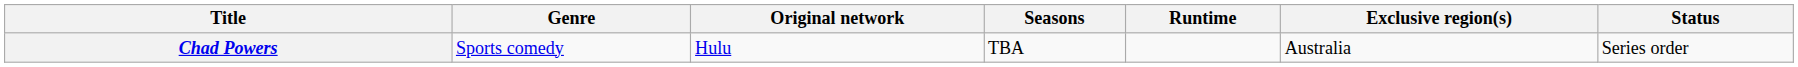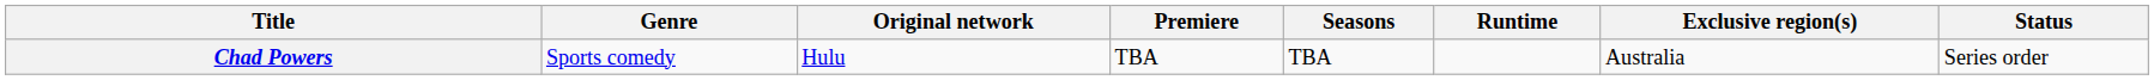 <table class="wikitable plainrowheaders sortable" style="width:100%;">
 <tr>
 <th style="width:25%;">Title</th>
 <th>Genre</th>
 <th>Original network</th>
+<th>Premiere</th>
 <th>Seasons</th>
 <th>Runtime</th>
 <th>Exclusive region(s)</th>
 <th>Status</th>
 </tr>
 <tr>
 <th scope="row"><em><a href='#'>Chad Powers</a></em></th>
 <td><a href='#'>Sports comedy</a></td>
 <td><a href='#'>Hulu</a></td>
 <td>TBA</td>
+<td>TBA</td>
 <td></td>
 <td>Australia</td>
 <td>Series order</td>
 </tr>
 </table>
